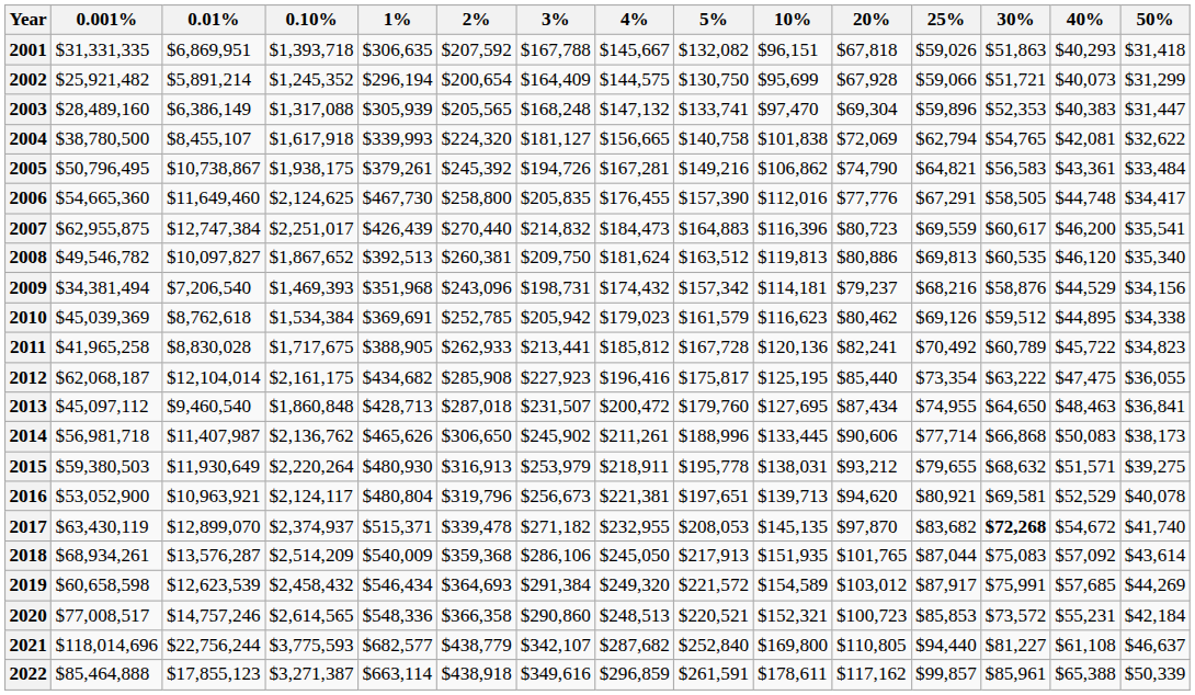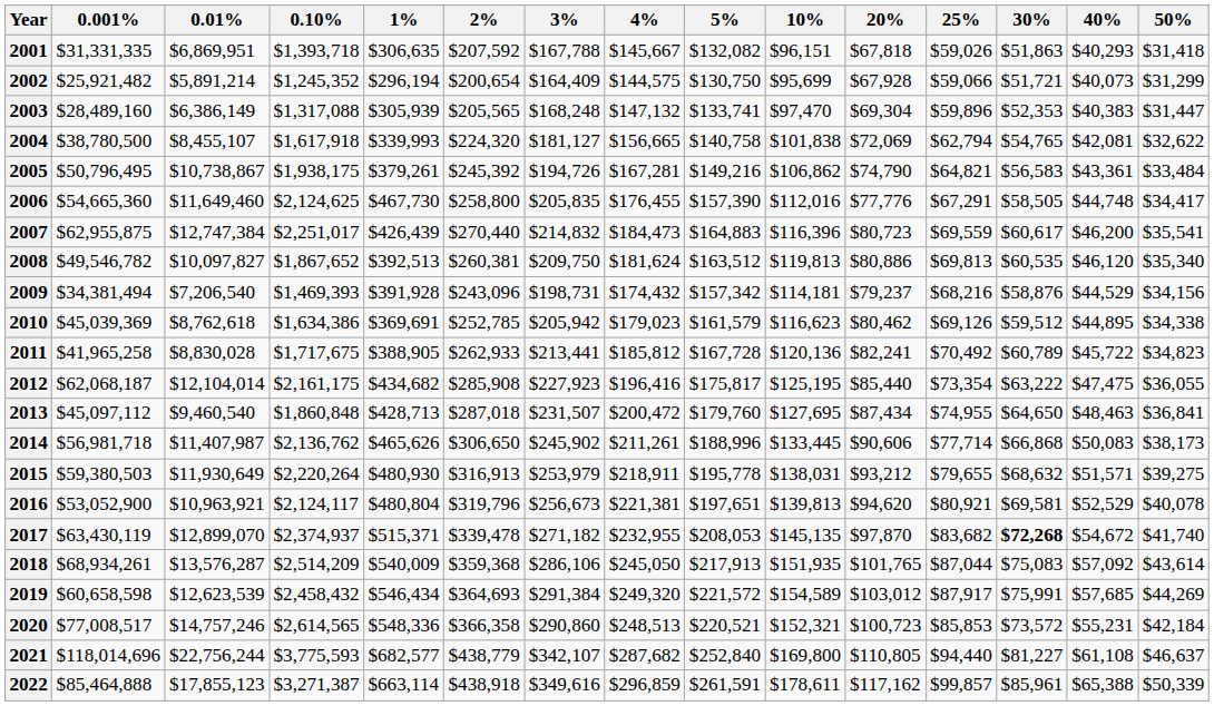 <table class="wikitable sortable">
 <tr>
 <th>Year</th>
 <th>0.001%</th>
 <th>0.01%</th>
 <th>0.10%</th>
 <th>1%</th>
 <th>2%</th>
 <th>3%</th>
 <th>4%</th>
 <th>5%</th>
 <th>10%</th>
 <th>20%</th>
 <th>25%</th>
 <th>30%</th>
 <th>40%</th>
 <th>50%</th>
 </tr>
 <tr>
 <th>2001</th>
 <td>$31,331,335</td>
 <td>$6,869,951</td>
 <td>$1,393,718</td>
 <td>$306,635</td>
 <td>$207,592</td>
 <td>$167,788</td>
 <td>$145,667</td>
 <td>$132,082</td>
 <td>$96,151</td>
 <td>$67,818</td>
 <td>$59,026</td>
 <td>$51,863</td>
 <td>$40,293</td>
 <td>$31,418</td>
 </tr>
 <tr>
 <th>2002</th>
 <td>$25,921,482</td>
 <td>$5,891,214</td>
 <td>$1,245,352</td>
 <td>$296,194</td>
 <td>$200,654</td>
 <td>$164,409</td>
 <td>$144,575</td>
 <td>$130,750</td>
 <td>$95,699</td>
 <td>$67,928</td>
 <td>$59,066</td>
 <td>$51,721</td>
 <td>$40,073</td>
 <td>$31,299</td>
 </tr>
 <tr>
 <th>2003</th>
 <td>$28,489,160</td>
 <td>$6,386,149</td>
 <td>$1,317,088</td>
 <td>$305,939</td>
 <td>$205,565</td>
 <td>$168,248</td>
 <td>$147,132</td>
 <td>$133,741</td>
 <td>$97,470</td>
 <td>$69,304</td>
 <td>$59,896</td>
 <td>$52,353</td>
 <td>$40,383</td>
 <td>$31,447</td>
 </tr>
 <tr>
 <th>2004</th>
 <td>$38,780,500</td>
 <td>$8,455,107</td>
 <td>$1,617,918</td>
 <td>$339,993</td>
 <td>$224,320</td>
 <td>$181,127</td>
 <td>$156,665</td>
 <td>$140,758</td>
 <td>$101,838</td>
 <td>$72,069</td>
 <td>$62,794</td>
 <td>$54,765</td>
 <td>$42,081</td>
 <td>$32,622</td>
 </tr>
 <tr>
 <th>2005</th>
 <td>$50,796,495</td>
 <td>$10,738,867</td>
 <td>$1,938,175</td>
 <td>$379,261</td>
 <td>$245,392</td>
 <td>$194,726</td>
 <td>$167,281</td>
 <td>$149,216</td>
 <td>$106,862</td>
 <td>$74,790</td>
 <td>$64,821</td>
 <td>$56,583</td>
 <td>$43,361</td>
 <td>$33,484</td>
 </tr>
 <tr>
 <th>2006</th>
 <td>$54,665,360</td>
 <td>$11,649,460</td>
 <td>$2,124,625</td>
 <td>$467,730</td>
 <td>$258,800</td>
 <td>$205,835</td>
 <td>$176,455</td>
 <td>$157,390</td>
 <td>$112,016</td>
 <td>$77,776</td>
 <td>$67,291</td>
 <td>$58,505</td>
 <td>$44,748</td>
 <td>$34,417</td>
 </tr>
 <tr>
 <th>2007</th>
 <td>$62,955,875</td>
 <td>$12,747,384</td>
 <td>$2,251,017</td>
 <td>$426,439</td>
 <td>$270,440</td>
 <td>$214,832</td>
 <td>$184,473</td>
 <td>$164,883</td>
 <td>$116,396</td>
 <td>$80,723</td>
 <td>$69,559</td>
 <td>$60,617</td>
 <td>$46,200</td>
 <td>$35,541</td>
 </tr>
 <tr>
 <th>2008</th>
 <td>$49,546,782</td>
 <td>$10,097,827</td>
 <td>$1,867,652</td>
 <td>$392,513</td>
 <td>$260,381</td>
 <td>$209,750</td>
 <td>$181,624</td>
 <td>$163,512</td>
 <td>$119,813</td>
 <td>$80,886</td>
 <td>$69,813</td>
 <td>$60,535</td>
 <td>$46,120</td>
 <td>$35,340</td>
 </tr>
 <tr>
 <th>2009</th>
 <td>$34,381,494</td>
 <td>$7,206,540</td>
 <td>$1,469,393</td>
-<td>$351,968</td>
+<td>$391,928</td>
 <td>$243,096</td>
 <td>$198,731</td>
 <td>$174,432</td>
 <td>$157,342</td>
 <td>$114,181</td>
 <td>$79,237</td>
 <td>$68,216</td>
 <td>$58,876</td>
 <td>$44,529</td>
 <td>$34,156</td>
 </tr>
 <tr>
 <th>2010</th>
 <td>$45,039,369</td>
 <td>$8,762,618</td>
-<td>$1,534,384</td>
+<td>$1,634,386</td>
 <td>$369,691</td>
 <td>$252,785</td>
 <td>$205,942</td>
 <td>$179,023</td>
 <td>$161,579</td>
 <td>$116,623</td>
 <td>$80,462</td>
 <td>$69,126</td>
 <td>$59,512</td>
 <td>$44,895</td>
 <td>$34,338</td>
 </tr>
 <tr>
 <th>2011</th>
 <td>$41,965,258</td>
 <td>$8,830,028</td>
 <td>$1,717,675</td>
 <td>$388,905</td>
 <td>$262,933</td>
 <td>$213,441</td>
 <td>$185,812</td>
 <td>$167,728</td>
 <td>$120,136</td>
 <td>$82,241</td>
 <td>$70,492</td>
 <td>$60,789</td>
 <td>$45,722</td>
 <td>$34,823</td>
 </tr>
 <tr>
 <th>2012</th>
 <td>$62,068,187</td>
 <td>$12,104,014</td>
 <td>$2,161,175</td>
 <td>$434,682</td>
 <td>$285,908</td>
 <td>$227,923</td>
 <td>$196,416</td>
 <td>$175,817</td>
 <td>$125,195</td>
 <td>$85,440</td>
 <td>$73,354</td>
 <td>$63,222</td>
 <td>$47,475</td>
 <td>$36,055</td>
 </tr>
 <tr>
 <th>2013</th>
 <td>$45,097,112</td>
 <td>$9,460,540</td>
 <td>$1,860,848</td>
 <td>$428,713</td>
 <td>$287,018</td>
 <td>$231,507</td>
 <td>$200,472</td>
 <td>$179,760</td>
 <td>$127,695</td>
 <td>$87,434</td>
 <td>$74,955</td>
 <td>$64,650</td>
 <td>$48,463</td>
 <td>$36,841</td>
 </tr>
 <tr>
 <th>2014</th>
 <td>$56,981,718</td>
 <td>$11,407,987</td>
 <td>$2,136,762</td>
 <td>$465,626</td>
 <td>$306,650</td>
 <td>$245,902</td>
 <td>$211,261</td>
 <td>$188,996</td>
 <td>$133,445</td>
 <td>$90,606</td>
 <td>$77,714</td>
 <td>$66,868</td>
 <td>$50,083</td>
 <td>$38,173</td>
 </tr>
 <tr>
 <th>2015</th>
 <td>$59,380,503</td>
 <td>$11,930,649</td>
 <td>$2,220,264</td>
 <td>$480,930</td>
 <td>$316,913</td>
 <td>$253,979</td>
 <td>$218,911</td>
 <td>$195,778</td>
 <td>$138,031</td>
 <td>$93,212</td>
 <td>$79,655</td>
 <td>$68,632</td>
 <td>$51,571</td>
 <td>$39,275</td>
 </tr>
 <tr>
 <th>2016</th>
 <td>$53,052,900</td>
 <td>$10,963,921</td>
 <td>$2,124,117</td>
 <td>$480,804</td>
 <td>$319,796</td>
 <td>$256,673</td>
 <td>$221,381</td>
 <td>$197,651</td>
-<td>$139,713</td>
+<td>$139,813</td>
 <td>$94,620</td>
 <td>$80,921</td>
 <td>$69,581</td>
 <td>$52,529</td>
 <td>$40,078</td>
 </tr>
 <tr>
 <th>2017</th>
 <td>$63,430,119</td>
 <td>$12,899,070</td>
 <td>$2,374,937</td>
 <td>$515,371</td>
 <td>$339,478</td>
 <td>$271,182</td>
 <td>$232,955</td>
 <td>$208,053</td>
 <td>$145,135</td>
 <td>$97,870</td>
 <td>$83,682</td>
 <td><strong>$72,268</strong></td>
 <td>$54,672</td>
 <td>$41,740</td>
 </tr>
 <tr>
 <th>2018</th>
 <td>$68,934,261</td>
 <td>$13,576,287</td>
 <td>$2,514,209</td>
 <td>$540,009</td>
 <td>$359,368</td>
 <td>$286,106</td>
 <td>$245,050</td>
 <td>$217,913</td>
 <td>$151,935</td>
 <td>$101,765</td>
 <td>$87,044</td>
 <td>$75,083</td>
 <td>$57,092</td>
 <td>$43,614</td>
 </tr>
 <tr>
 <th>2019</th>
 <td>$60,658,598</td>
 <td>$12,623,539</td>
 <td>$2,458,432</td>
 <td>$546,434</td>
 <td>$364,693</td>
 <td>$291,384</td>
 <td>$249,320</td>
 <td>$221,572</td>
 <td>$154,589</td>
 <td>$103,012</td>
 <td>$87,917</td>
 <td>$75,991</td>
 <td>$57,685</td>
 <td>$44,269</td>
 </tr>
 <tr>
 <th>2020</th>
 <td>$77,008,517</td>
 <td>$14,757,246</td>
 <td>$2,614,565</td>
 <td>$548,336</td>
 <td>$366,358</td>
 <td>$290,860</td>
 <td>$248,513</td>
 <td>$220,521</td>
 <td>$152,321</td>
 <td>$100,723</td>
 <td>$85,853</td>
 <td>$73,572</td>
 <td>$55,231</td>
 <td>$42,184</td>
 </tr>
 <tr>
 <th>2021</th>
 <td>$118,014,696</td>
 <td>$22,756,244</td>
 <td>$3,775,593</td>
 <td>$682,577</td>
 <td>$438,779</td>
 <td>$342,107</td>
 <td>$287,682</td>
 <td>$252,840</td>
 <td>$169,800</td>
 <td>$110,805</td>
 <td>$94,440</td>
 <td>$81,227</td>
 <td>$61,108</td>
 <td>$46,637</td>
 </tr>
 <tr>
 <th>2022</th>
 <td>$85,464,888</td>
 <td>$17,855,123</td>
 <td>$3,271,387</td>
 <td>$663,114</td>
 <td>$438,918</td>
 <td>$349,616</td>
 <td>$296,859</td>
 <td>$261,591</td>
 <td>$178,611</td>
 <td>$117,162</td>
 <td>$99,857</td>
 <td>$85,961</td>
 <td>$65,388</td>
 <td>$50,339</td>
 </tr>
 </table>
